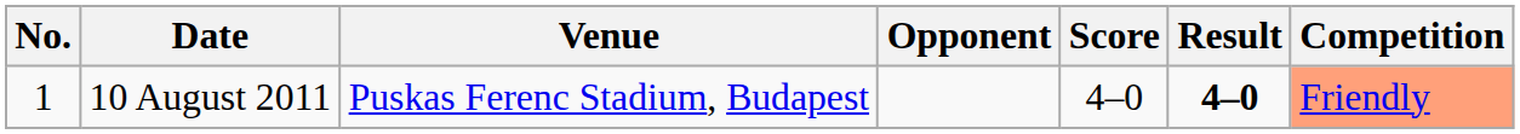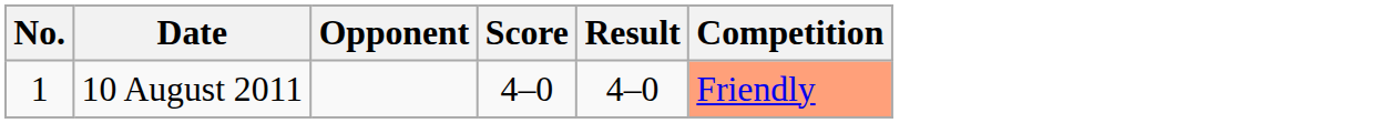 <table class="wikitable sortable">
 <tr>
 <th scope="col">No.</th>
 <th scope="col">Date</th>
-<th scope="col">Venue</th>
 <th scope="col">Opponent</th>
 <th scope="col">Score</th>
 <th scope="col">Result</th>
 <th scope="col">Competition</th>
 </tr>
 <tr>
 <td align="center">1</td>
 <td>10 August 2011</td>
-<td><a href='#'>Puskas Ferenc Stadium</a>, <a href='#'>Budapest</a></td>
 <td></td>
 <td align="center">4–0</td>
-<td align="center"><strong>4–0</strong></td>
+<td align="center">4–0</td>
 <td style="background: lightsalmon;"><a href='#'>Friendly</a></td>
 </tr>
 </table>
